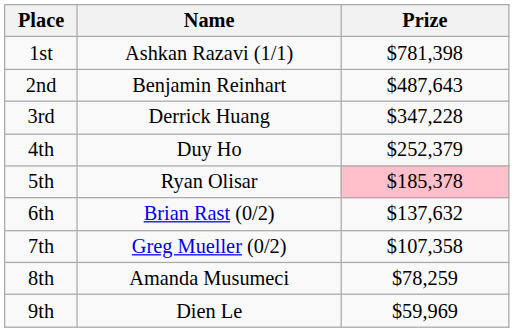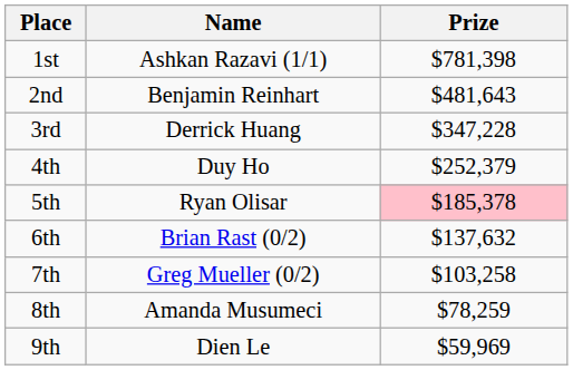 <table class="wikitable">
 <tr>
 <th width="50">Place</th>
 <th width="200">Name</th>
 <th width="125">Prize</th>
 </tr>
 <tr>
 <td align = "center">1st</td>
 <td align = "center">Ashkan Razavi (1/1)</td>
 <td align = "center">$781,398</td>
 </tr>
 <tr>
 <td align = "center">2nd</td>
 <td align = "center">Benjamin Reinhart</td>
-<td align = "center">$487,643</td>
+<td align = "center">$481,643</td>
 </tr>
 <tr>
 <td align = "center">3rd</td>
 <td align = "center">Derrick Huang</td>
 <td align = "center">$347,228</td>
 </tr>
 <tr>
 <td align = "center">4th</td>
 <td align = "center">Duy Ho</td>
 <td align = "center">$252,379</td>
 </tr>
 <tr>
 <td align = "center">5th</td>
 <td align = "center">Ryan Olisar</td>
 <td align = "center" style="background: pink;">$185,378</td>
 </tr>
 <tr>
 <td align = "center">6th</td>
 <td align = "center"><a href='#'>Brian Rast</a> (0/2)</td>
 <td align = "center">$137,632</td>
 </tr>
 <tr>
 <td align = "center">7th</td>
 <td align = "center"><a href='#'>Greg Mueller</a> (0/2)</td>
-<td align = "center">$107,358</td>
+<td align = "center">$103,258</td>
 </tr>
 <tr>
 <td align = "center">8th</td>
 <td align = "center">Amanda Musumeci</td>
 <td align = "center">$78,259</td>
 </tr>
 <tr>
 <td align = "center">9th</td>
 <td align = "center">Dien Le</td>
 <td align = "center">$59,969</td>
 </tr>
 </table>
